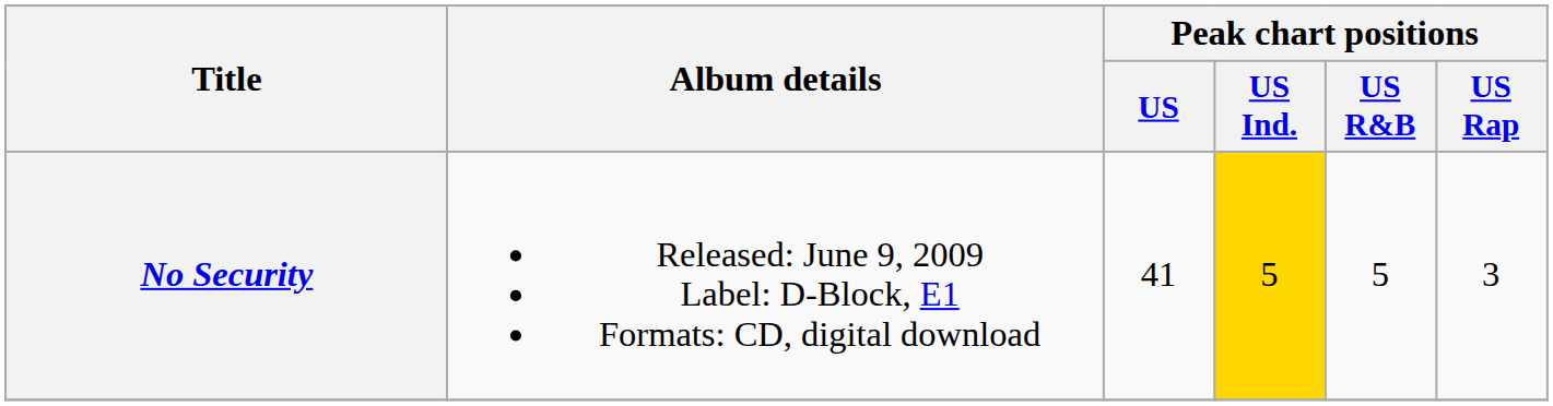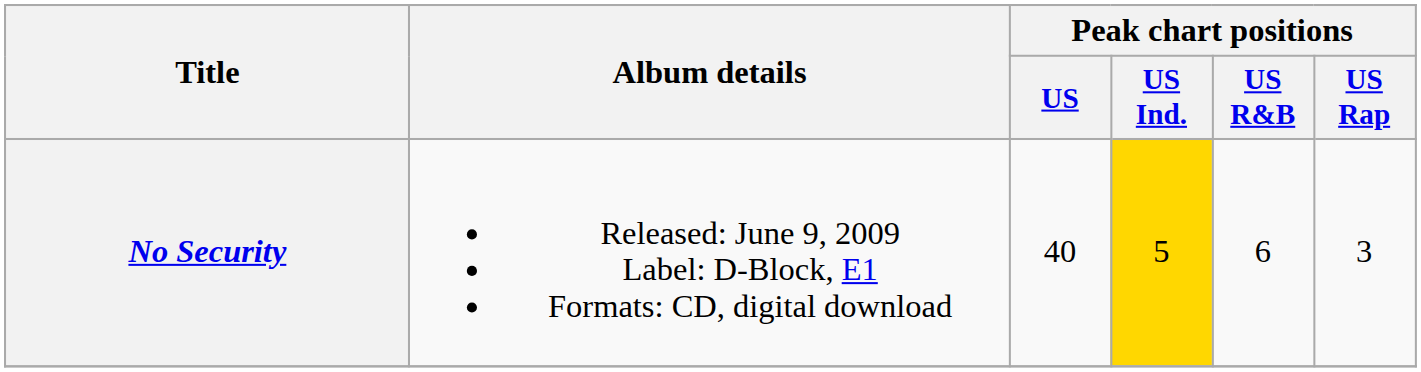 <table class="wikitable plainrowheaders" style="text-align:center;">
 <tr>
 <th scope="col" rowspan="2" style="width:12em;">Title</th>
 <th scope="col" rowspan="2" style="width:18em;">Album details</th>
 <th scope="col" colspan="4">Peak chart positions</th>
 </tr>
 <tr>
 <th scope="col" style="width:3em;font-size:90%;"><a href='#'>US</a><br></th>
 <th scope="col" style="width:3em;font-size:90%;"><a href='#'>US<br>Ind.</a><br></th>
 <th scope="col" style="width:3em;font-size:90%;"><a href='#'>US<br>R&B</a><br></th>
 <th scope="col" style="width:3em;font-size:90%;"><a href='#'>US<br>Rap</a><br></th>
 </tr>
 <tr>
 <th scope="row"><em><a href='#'>No Security</a></em></th>
 <td><br><ul><li>Released: June 9, 2009</li><li>Label: D-Block, <a href='#'>E1</a></li><li>Formats: CD, digital download</li></ul></td>
-<td>41</td>
+<td>40</td>
 <td style="background: gold;">5</td>
-<td>5</td>
+<td>6</td>
 <td>3</td>
 </tr>
 <tr>
 </tr>
 </table>
